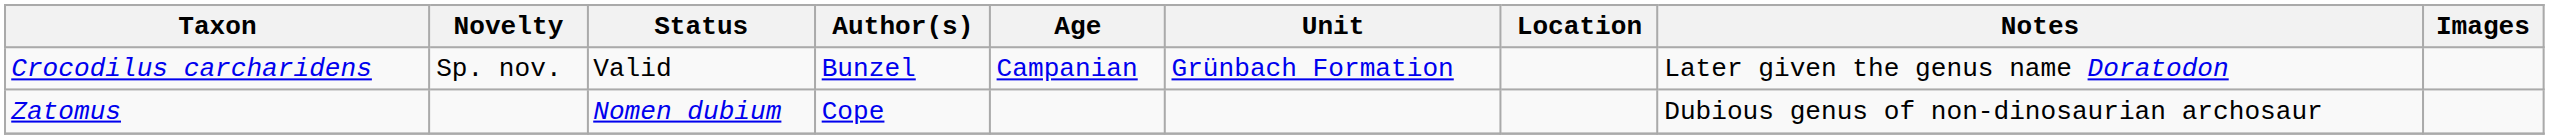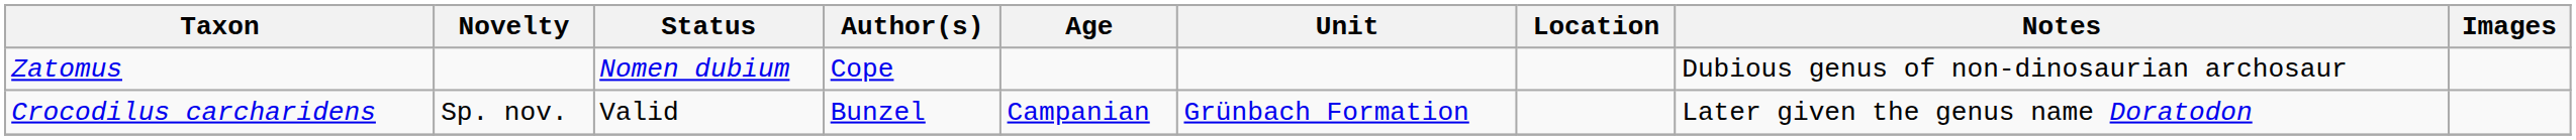 <table class="wikitable sortable" align="center" width="100%">
 <tr>
 <th>Taxon</th>
 <th>Novelty</th>
 <th>Status</th>
 <th>Author(s)</th>
 <th>Age</th>
 <th>Unit</th>
 <th>Location</th>
 <th>Notes</th>
 <th>Images</th>
 </tr>
 <tr>
+<td><em><a href='#'>Zatomus</a></em></td>
+<td></td>
+<td><em><a href='#'>Nomen dubium</a></em></td>
+<td><a href='#'>Cope</a></td>
+<td></td>
+<td></td>
+<td></td>
+<td>Dubious genus of non-dinosaurian archosaur</td>
+<td></td>
+</tr>
+<tr>
 <td><em><a href='#'>Crocodilus carcharidens</a></em></td>
 <td>Sp. nov.</td>
 <td>Valid</td>
 <td><a href='#'>Bunzel</a></td>
 <td><a href='#'>Campanian</a></td>
 <td><a href='#'>Grünbach Formation</a></td>
 <td></td>
 <td>Later given the genus name <em><a href='#'>Doratodon</a></em></td>
 <td></td>
 </tr>
 <tr>
-<td><em><a href='#'>Zatomus</a></em></td>
-<td></td>
-<td><em><a href='#'>Nomen dubium</a></em></td>
-<td><a href='#'>Cope</a></td>
-<td></td>
-<td></td>
-<td></td>
-<td>Dubious genus of non-dinosaurian archosaur</td>
-<td></td>
-</tr>
-<tr>
 </tr>
 </table>
